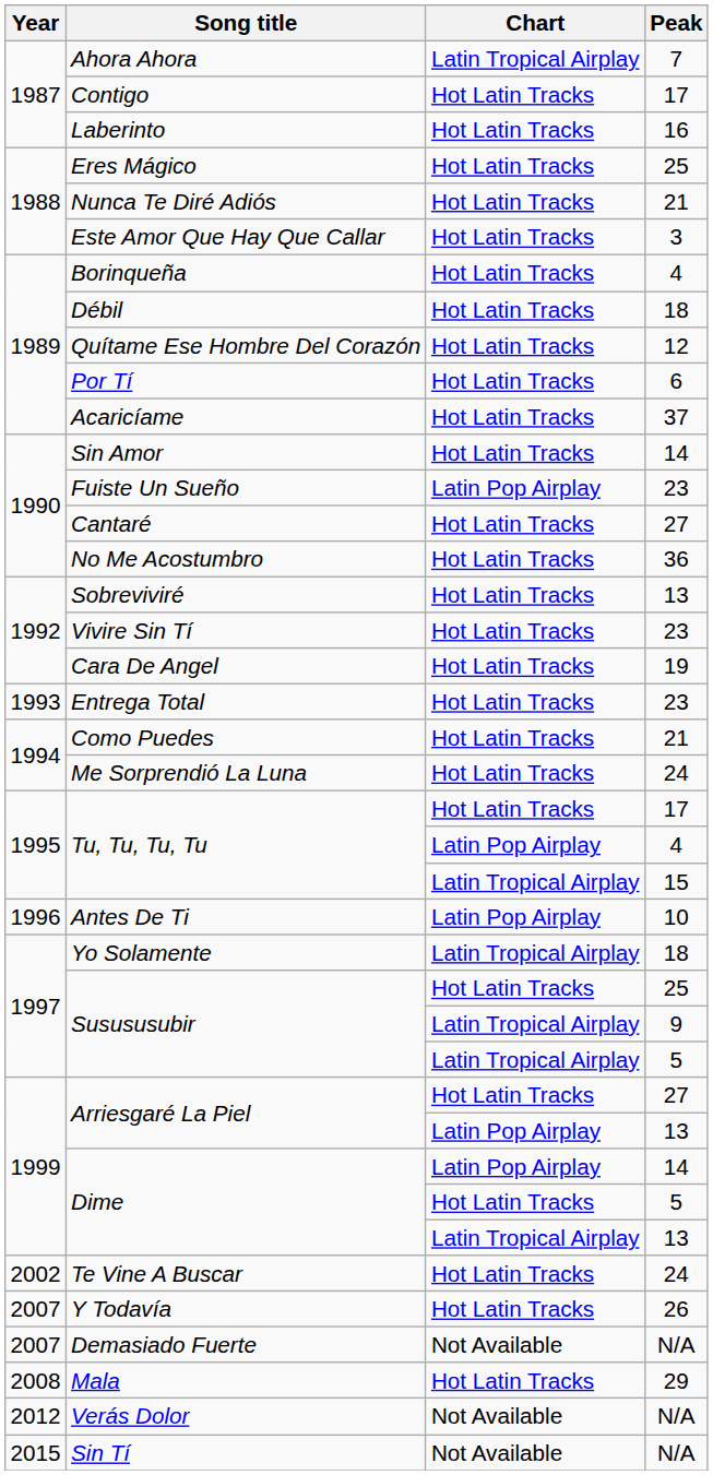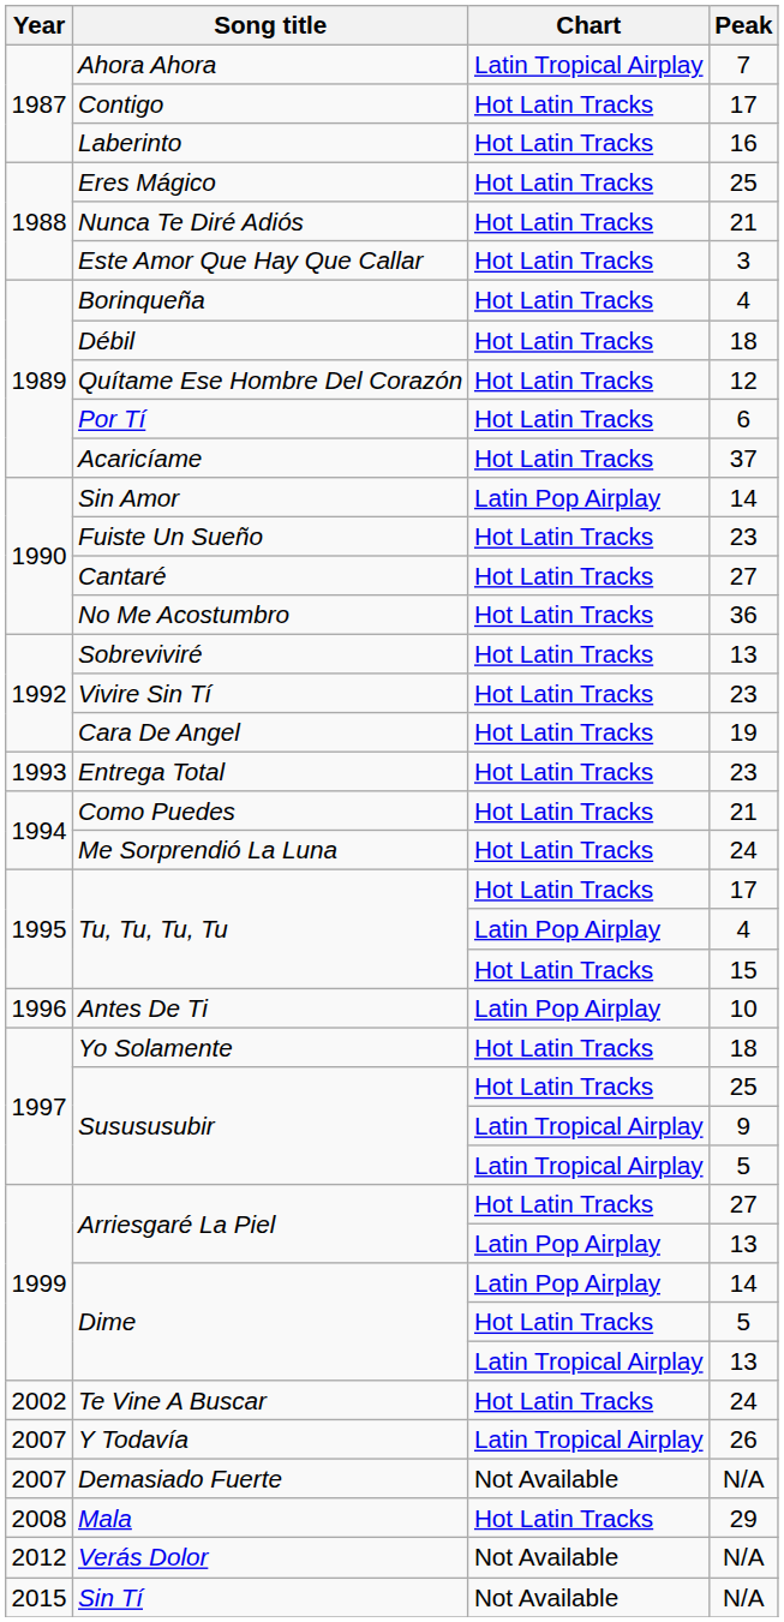 <table class="wikitable" style="font-size:95%;">
 <tr>
 <th>Year</th>
 <th>Song title</th>
 <th>Chart</th>
 <th>Peak</th>
 </tr>
 <tr>
 <td rowspan="3">1987</td>
 <td><em>Ahora Ahora</em></td>
 <td><a href='#'>Latin Tropical Airplay</a></td>
 <td align="center">7</td>
 </tr>
 <tr>
 <td><em>Contigo</em></td>
 <td><a href='#'>Hot Latin Tracks</a></td>
 <td align="center">17</td>
 </tr>
 <tr>
 <td><em>Laberinto</em></td>
 <td><a href='#'>Hot Latin Tracks</a></td>
 <td align="center">16</td>
 </tr>
 <tr>
 <td rowspan="3">1988</td>
 <td><em>Eres Mágico</em></td>
 <td><a href='#'>Hot Latin Tracks</a></td>
 <td align="center">25</td>
 </tr>
 <tr>
 <td><em>Nunca Te Diré Adiós</em></td>
 <td><a href='#'>Hot Latin Tracks</a></td>
 <td align="center">21</td>
 </tr>
 <tr>
 <td><em>Este Amor Que Hay Que Callar</em></td>
 <td><a href='#'>Hot Latin Tracks</a></td>
 <td align="center">3</td>
 </tr>
 <tr>
 <td rowspan="5">1989</td>
 <td><em>Borinqueña</em></td>
 <td><a href='#'>Hot Latin Tracks</a></td>
 <td align="center">4</td>
 </tr>
 <tr>
 <td><em>Débil</em></td>
 <td><a href='#'>Hot Latin Tracks</a></td>
 <td align="center">18</td>
 </tr>
 <tr>
 <td><em>Quítame Ese Hombre Del Corazón</em></td>
 <td><a href='#'>Hot Latin Tracks</a></td>
 <td align="center">12</td>
 </tr>
 <tr>
 <td><em><a href='#'>Por Tí</a></em></td>
 <td><a href='#'>Hot Latin Tracks</a></td>
 <td align="center">6</td>
 </tr>
 <tr>
 <td><em>Acaricíame</em></td>
 <td><a href='#'>Hot Latin Tracks</a></td>
 <td align="center">37</td>
 </tr>
 <tr>
 <td rowspan="4">1990</td>
 <td><em>Sin Amor</em></td>
-<td><a href='#'>Hot Latin Tracks</a></td>
+<td><a href='#'>Latin Pop Airplay</a></td>
 <td align="center">14</td>
 </tr>
 <tr>
 <td><em>Fuiste Un Sueño</em></td>
-<td><a href='#'>Latin Pop Airplay</a></td>
+<td><a href='#'>Hot Latin Tracks</a></td>
 <td align="center">23</td>
 </tr>
 <tr>
 <td><em>Cantaré</em></td>
 <td><a href='#'>Hot Latin Tracks</a></td>
 <td align="center">27</td>
 </tr>
 <tr>
 <td><em>No Me Acostumbro</em></td>
 <td><a href='#'>Hot Latin Tracks</a></td>
 <td align="center">36</td>
 </tr>
 <tr>
 <td rowspan="3">1992</td>
 <td><em>Sobreviviré</em></td>
 <td><a href='#'>Hot Latin Tracks</a></td>
 <td align="center">13</td>
 </tr>
 <tr>
 <td><em>Vivire Sin Tí</em></td>
 <td><a href='#'>Hot Latin Tracks</a></td>
 <td align="center">23</td>
 </tr>
 <tr>
 <td><em>Cara De Angel</em></td>
 <td><a href='#'>Hot Latin Tracks</a></td>
 <td align="center">19</td>
 </tr>
 <tr>
 <td>1993</td>
 <td><em>Entrega Total</em></td>
 <td><a href='#'>Hot Latin Tracks</a></td>
 <td align="center">23</td>
 </tr>
 <tr>
 <td rowspan="2">1994</td>
 <td><em>Como Puedes</em></td>
 <td><a href='#'>Hot Latin Tracks</a></td>
 <td align="center">21</td>
 </tr>
 <tr>
 <td><em>Me Sorprendió La Luna</em></td>
 <td><a href='#'>Hot Latin Tracks</a></td>
 <td align="center">24</td>
 </tr>
 <tr>
 <td rowspan="3">1995</td>
 <td rowspan="3"><em>Tu, Tu, Tu, Tu </em></td>
 <td><a href='#'>Hot Latin Tracks</a></td>
 <td align="center">17</td>
 </tr>
 <tr>
 <td><a href='#'>Latin Pop Airplay</a></td>
 <td align="center">4</td>
 </tr>
 <tr>
-<td><a href='#'>Latin Tropical Airplay</a></td>
+<td><a href='#'>Hot Latin Tracks</a></td>
 <td align="center">15</td>
 </tr>
 <tr>
 <td>1996</td>
 <td><em>Antes De Ti</em></td>
 <td><a href='#'>Latin Pop Airplay</a></td>
 <td align="center">10</td>
 </tr>
 <tr>
 <td rowspan="4">1997</td>
 <td><em>Yo Solamente</em></td>
-<td><a href='#'>Latin Tropical Airplay</a></td>
+<td><a href='#'>Hot Latin Tracks</a></td>
 <td align="center">18</td>
 </tr>
 <tr>
 <td rowspan="3"><em>Susususubir</em></td>
 <td><a href='#'>Hot Latin Tracks</a></td>
 <td align="center">25</td>
 </tr>
 <tr>
 <td><a href='#'>Latin Tropical Airplay</a></td>
 <td align="center">9</td>
 </tr>
 <tr>
 <td><a href='#'>Latin Tropical Airplay</a></td>
 <td align="center">5</td>
 </tr>
 <tr>
 <td rowspan="5">1999</td>
 <td rowspan="2"><em>Arriesgaré La Piel</em></td>
 <td><a href='#'>Hot Latin Tracks</a></td>
 <td align="center">27</td>
 </tr>
 <tr>
 <td><a href='#'>Latin Pop Airplay</a></td>
 <td align="center">13</td>
 </tr>
 <tr>
 <td rowspan="3"><em>Dime </em></td>
 <td><a href='#'>Latin Pop Airplay</a></td>
 <td align="center">14</td>
 </tr>
 <tr>
 <td><a href='#'>Hot Latin Tracks</a></td>
 <td align="center">5</td>
 </tr>
 <tr>
 <td><a href='#'>Latin Tropical Airplay</a></td>
 <td align="center">13</td>
 </tr>
 <tr>
 <td>2002</td>
 <td><em>Te Vine A Buscar</em></td>
 <td><a href='#'>Hot Latin Tracks</a></td>
 <td align="center">24</td>
 </tr>
 <tr>
 <td>2007</td>
 <td><em>Y Todavía </em></td>
-<td><a href='#'>Hot Latin Tracks</a></td>
+<td><a href='#'>Latin Tropical Airplay</a></td>
 <td align="center">26</td>
 </tr>
 <tr>
 <td>2007</td>
 <td><em>Demasiado Fuerte</em></td>
 <td>Not Available</td>
 <td align="center">N/A</td>
 </tr>
 <tr>
 <td>2008</td>
 <td><em><a href='#'>Mala</a></em></td>
 <td><a href='#'>Hot Latin Tracks</a></td>
 <td align="center">29</td>
 </tr>
 <tr>
 <td>2012</td>
 <td><em><a href='#'>Verás Dolor</a></em></td>
 <td>Not Available</td>
 <td align="center">N/A</td>
 </tr>
 <tr>
 <td>2015</td>
 <td><em><a href='#'>Sin Tí</a></em></td>
 <td>Not Available</td>
 <td align="center">N/A</td>
 </tr>
 </table>
